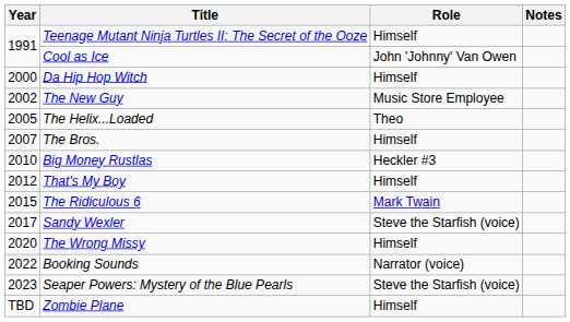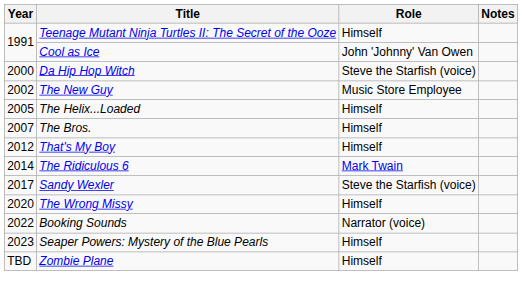 <table class="wikitable plainrowheaders sortable" style="margin-right: 0;">
 <tr>
 <th>Year</th>
 <th>Title</th>
 <th>Role</th>
 <th>Notes</th>
 </tr>
 <tr>
 <td rowspan=2>1991</td>
 <td><em><a href='#'>Teenage Mutant Ninja Turtles II: The Secret of the Ooze</a></em></td>
 <td>Himself</td>
 <td></td>
 </tr>
 <tr>
 <td><em><a href='#'>Cool as Ice</a></em></td>
 <td>John 'Johnny' Van Owen</td>
 <td></td>
 </tr>
 <tr>
 <td>2000</td>
 <td><em><a href='#'>Da Hip Hop Witch</a></em></td>
-<td>Himself</td>
+<td>Steve the Starfish (voice)</td>
 <td></td>
 </tr>
 <tr>
 <td>2002</td>
 <td><em><a href='#'>The New Guy</a></em></td>
 <td>Music Store Employee</td>
 <td></td>
 </tr>
 <tr>
 <td>2005</td>
 <td><em>The Helix...Loaded</em></td>
-<td>Theo</td>
+<td>Himself</td>
 <td></td>
 </tr>
 <tr>
 <td>2007</td>
 <td><em>The Bros.</em></td>
 <td>Himself</td>
 <td></td>
 </tr>
 <tr>
-<td>2010</td>
-<td><em><a href='#'>Big Money Rustlas</a></em></td>
-<td>Heckler #3</td>
-<td></td>
-</tr>
-<tr>
 <td>2012</td>
 <td><em><a href='#'>That's My Boy</a></em></td>
 <td>Himself</td>
 <td></td>
 </tr>
 <tr>
-<td>2015</td>
+<td>2014</td>
 <td><em><a href='#'>The Ridiculous 6</a></em></td>
 <td><a href='#'>Mark Twain</a></td>
 <td></td>
 </tr>
 <tr>
 <td>2017</td>
 <td><em><a href='#'>Sandy Wexler</a></em></td>
 <td>Steve the Starfish (voice)</td>
 <td></td>
 </tr>
 <tr>
 <td>2020</td>
 <td><em><a href='#'>The Wrong Missy</a></em></td>
 <td>Himself</td>
 <td></td>
 </tr>
 <tr>
 <td>2022</td>
 <td><em>Booking Sounds</em></td>
 <td>Narrator (voice)</td>
 <td></td>
 </tr>
 <tr>
 <td>2023</td>
 <td><em>Seaper Powers: Mystery of the Blue Pearls</em></td>
-<td>Steve the Starfish (voice)</td>
+<td>Himself</td>
 <td></td>
 </tr>
 <tr>
 <td>TBD</td>
 <td><em><a href='#'>Zombie Plane</a></em></td>
 <td>Himself</td>
 <td></td>
 </tr>
 </table>
